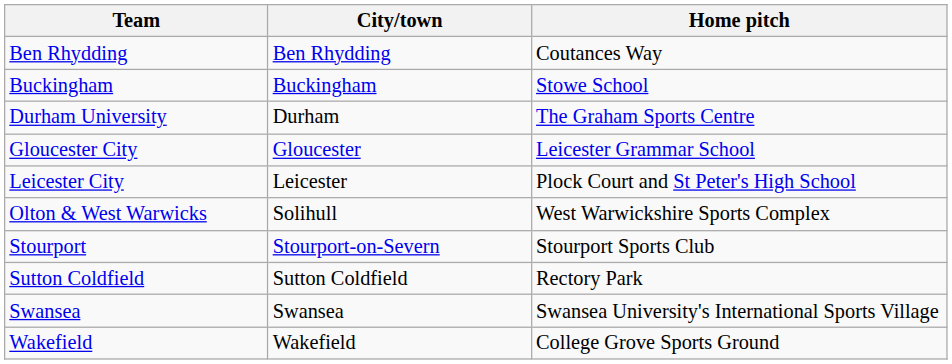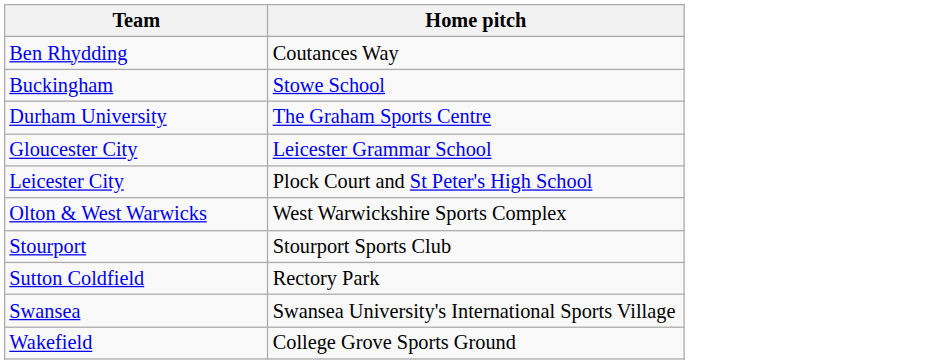 <table class="wikitable sortable">
 <tr>
 <th width=200>Team</th>
-<th width=200>City/town</th>
 <th width=320>Home pitch</th>
 </tr>
 <tr>
-<td><a href='#'>Ben Rhydding</a></td>
 <td><a href='#'>Ben Rhydding</a></td>
 <td>Coutances Way</td>
 </tr>
 <tr>
 <td><a href='#'>Buckingham</a></td>
-<td><a href='#'>Buckingham</a></td>
 <td><a href='#'>Stowe School</a></td>
 </tr>
 <tr>
 <td><a href='#'>Durham University</a></td>
-<td>Durham</td>
 <td><a href='#'>The Graham Sports Centre</a></td>
 </tr>
 <tr>
 <td><a href='#'>Gloucester City</a></td>
-<td><a href='#'>Gloucester</a></td>
 <td><a href='#'>Leicester Grammar School</a></td>
 </tr>
 <tr>
 <td><a href='#'>Leicester City</a></td>
-<td>Leicester</td>
 <td>Plock Court and <a href='#'>St Peter's High School</a></td>
 </tr>
 <tr>
 <td><a href='#'>Olton & West Warwicks</a></td>
-<td>Solihull</td>
 <td>West Warwickshire Sports Complex</td>
 </tr>
 <tr>
 <td><a href='#'>Stourport</a></td>
-<td><a href='#'>Stourport-on-Severn</a></td>
 <td>Stourport Sports Club</td>
 </tr>
 <tr>
 <td><a href='#'>Sutton Coldfield</a></td>
-<td>Sutton Coldfield</td>
 <td>Rectory Park</td>
 </tr>
 <tr>
 <td><a href='#'>Swansea</a></td>
-<td>Swansea</td>
 <td>Swansea University's International Sports Village</td>
 </tr>
 <tr>
 <td><a href='#'>Wakefield</a></td>
-<td>Wakefield</td>
 <td>College Grove Sports Ground</td>
 </tr>
 </table>
